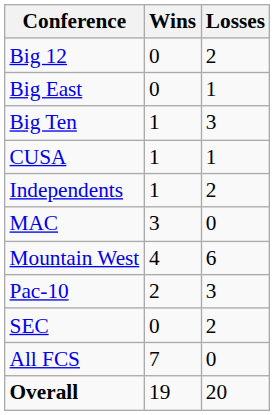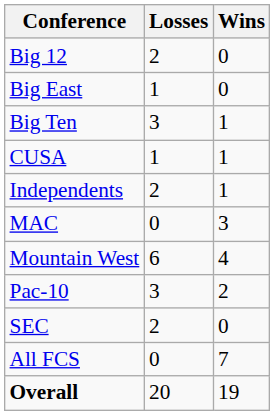 <table class="wikitable">
 <tr>
 <th>Conference</th>
+<th>Losses</th>
 <th>Wins</th>
-<th>Losses</th>
 </tr>
 <tr>
 <td><a href='#'>Big 12</a></td>
+<td>2</td>
 <td>0</td>
-<td>2</td>
 </tr>
 <tr>
 <td><a href='#'>Big East</a></td>
+<td>1</td>
 <td>0</td>
-<td>1</td>
 </tr>
 <tr>
 <td><a href='#'>Big Ten</a></td>
+<td>3</td>
 <td>1</td>
-<td>3</td>
 </tr>
 <tr>
 <td><a href='#'>CUSA</a></td>
 <td>1</td>
 <td>1</td>
 </tr>
 <tr>
 <td><a href='#'>Independents</a></td>
+<td>2</td>
 <td>1</td>
+</tr>
+<tr>
+<td><a href='#'>MAC</a></td>
+<td>0</td>
+<td>3</td>
+</tr>
+<tr>
+<td><a href='#'>Mountain West</a></td>
+<td>6</td>
+<td>4</td>
+</tr>
+<tr>
+<td><a href='#'>Pac-10</a></td>
+<td>3</td>
 <td>2</td>
 </tr>
 <tr>
-<td><a href='#'>MAC</a></td>
-<td>3</td>
+<td><a href='#'>SEC</a></td>
+<td>2</td>
 <td>0</td>
 </tr>
 <tr>
-<td><a href='#'>Mountain West</a></td>
-<td>4</td>
-<td>6</td>
-</tr>
-<tr>
-<td><a href='#'>Pac-10</a></td>
-<td>2</td>
-<td>3</td>
-</tr>
-<tr>
-<td><a href='#'>SEC</a></td>
+<td><a href='#'>All FCS</a></td>
 <td>0</td>
-<td>2</td>
-</tr>
-<tr>
-<td><a href='#'>All FCS</a></td>
 <td>7</td>
-<td>0</td>
 </tr>
 <tr>
 <td><strong>Overall</strong></td>
+<td>20</td>
 <td>19</td>
-<td>20</td>
 </tr>
 </table>
